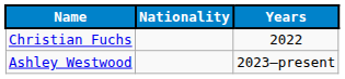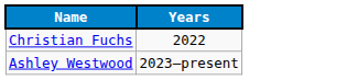 <table class="wikitable sortable" style="text-align:center;">
 <tr>
 <th style="background:#0082CA; color:#FFFFFF; border:2px solid #000000;" scope="col">Name</th>
-<th style="background:#0082CA; color:#FFFFFF; border:2px solid #000000;" scope="col">Nationality</th>
 <th style="background:#0082CA; color:#FFFFFF; border:2px solid #000000;" scope="col">Years</th>
 </tr>
 <tr>
 <td align="left"><a href='#'>Christian Fuchs</a></td>
-<td></td>
 <td>2022</td>
 </tr>
 <tr>
 <td align="left"><a href='#'>Ashley Westwood</a></td>
-<td></td>
 <td>2023–present</td>
 </tr>
 </table>
